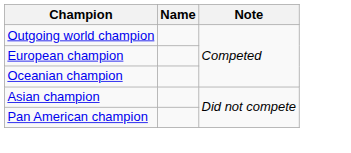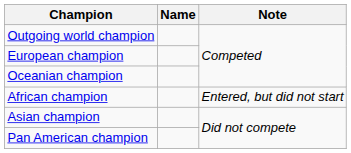 <table class="wikitable">
 <tr>
 <th>Champion</th>
 <th>Name</th>
 <th>Note</th>
 </tr>
 <tr>
 <td><a href='#'>Outgoing world champion</a></td>
 <td></td>
 <td rowspan=3><em>Competed</em></td>
 </tr>
 <tr>
 <td><a href='#'>European champion</a></td>
 <td></td>
 </tr>
 <tr>
 <td><a href='#'>Oceanian champion</a></td>
 <td></td>
 </tr>
 <tr>
+<td><a href='#'>African champion</a></td>
+<td></td>
+<td><em>Entered, but did not start</em></td>
+</tr>
+<tr>
 <td><a href='#'>Asian champion</a></td>
 <td></td>
 <td rowspan=2><em>Did not compete</em></td>
 </tr>
 <tr>
 <td><a href='#'>Pan American champion</a></td>
 <td></td>
 </tr>
 </table>
